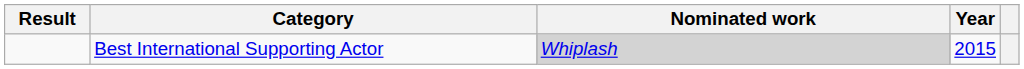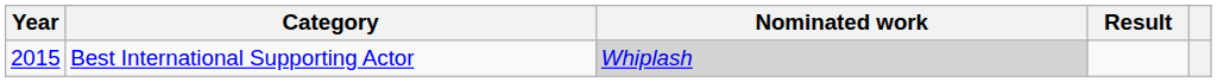 <table class=wikitable>
 <tr>
-<th scope="col" style="width:5em;">Result</th>
+<th scope="col" style="width:1em;">Year</th>
 <th scope="col" style="width:39em;">Category</th>
 <th scope="col" style="width:36em;">Nominated work</th>
-<th scope="col" style="width:1em;">Year</th>
+<th scope="col" style="width:5em;">Result</th>
 <th scope="col" style="width:1em;"></th>
 </tr>
 <tr>
-<td></td>
+<td><a href='#'>2015</a></td>
 <td><a href='#'>Best International Supporting Actor</a></td>
 <td style="background: lightgrey;"><em><a href='#'>Whiplash</a></em></td>
-<td><a href='#'>2015</a></td>
+<td></td>
 <th align=center></th>
 </tr>
 </table>
